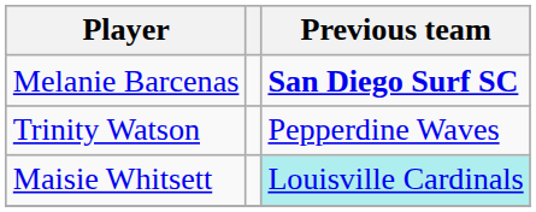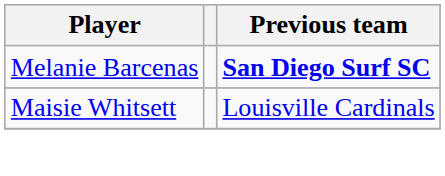 <table class="wikitable">
 <tr>
 <th scope="col">Player</th>
 <th scope="col"></th>
 <th scope="col">Previous team</th>
 </tr>
 <tr>
 <td> <a href='#'>Melanie Barcenas</a></td>
 <td></td>
 <td><strong> <a href='#'>San Diego Surf SC</a></strong></td>
 </tr>
 <tr>
-<td> <a href='#'>Trinity Watson</a></td>
-<td></td>
-<td> <a href='#'>Pepperdine Waves</a></td>
-</tr>
-<tr>
 <td> <a href='#'>Maisie Whitsett</a></td>
 <td></td>
-<td style="background: paleturquoise;"> <a href='#'>Louisville Cardinals</a></td>
+<td> <a href='#'>Louisville Cardinals</a></td>
 </tr>
 <tr>
 </tr>
 </table>
